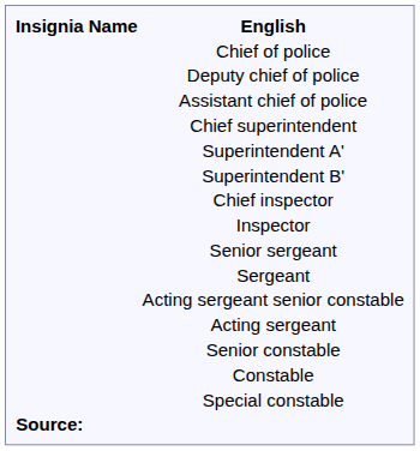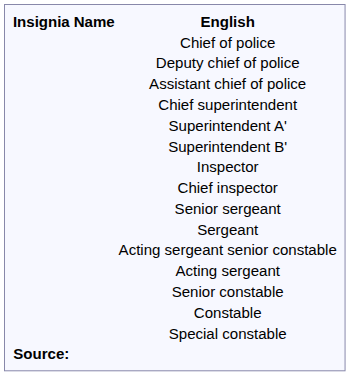 <table style="border:1px solid #8888aa; background-color:#f7f8ff; padding:5px; font-size:95%; margin: 0px 12px 12px 0px;">
 <tr style="text-align:center;">
 <th>Insignia</th>
 <th>Name</th>
 <th>English</th>
 </tr>
 <tr style="text-align:center;">
 <td></td>
 <td></td>
 <td>Chief of police</td>
 </tr>
 <tr style="text-align:center;">
 <td></td>
 <td></td>
 <td>Deputy chief of police</td>
 </tr>
 <tr style="text-align:center;">
 <td></td>
 <td></td>
 <td>Assistant chief of police</td>
 </tr>
 <tr style="text-align:center;">
 <td></td>
 <td></td>
 <td>Chief superintendent</td>
 </tr>
 <tr style="text-align:center;">
 <td></td>
 <td></td>
 <td>Superintendent A'</td>
 </tr>
 <tr style="text-align:center;">
 <td></td>
 <td></td>
 <td>Superintendent B'</td>
 </tr>
 <tr style="text-align:center;">
 <td></td>
 <td></td>
-<td>Chief inspector</td>
+<td>Inspector</td>
 </tr>
 <tr style="text-align:center;">
 <td></td>
 <td></td>
-<td>Inspector</td>
+<td>Chief inspector</td>
 </tr>
 <tr style="text-align:center;">
 <td></td>
 <td></td>
 <td>Senior sergeant</td>
 </tr>
 <tr style="text-align:center;">
 <td></td>
 <td></td>
 <td>Sergeant</td>
 </tr>
 <tr style="text-align:center;">
 <td></td>
 <td></td>
 <td>Acting sergeant senior constable</td>
 </tr>
 <tr style="text-align:center;">
 <td></td>
 <td></td>
 <td>Acting sergeant</td>
 </tr>
 <tr style="text-align:center;">
 <td></td>
 <td></td>
 <td>Senior constable</td>
 </tr>
 <tr style="text-align:center;">
 <td></td>
 <td></td>
 <td>Constable</td>
 </tr>
 <tr style="text-align:center;">
 <td></td>
 <td></td>
 <td>Special constable</td>
 </tr>
 <tr style="text-align:center;">
 <td><strong>Source:</strong></td>
 </tr>
 </table>
